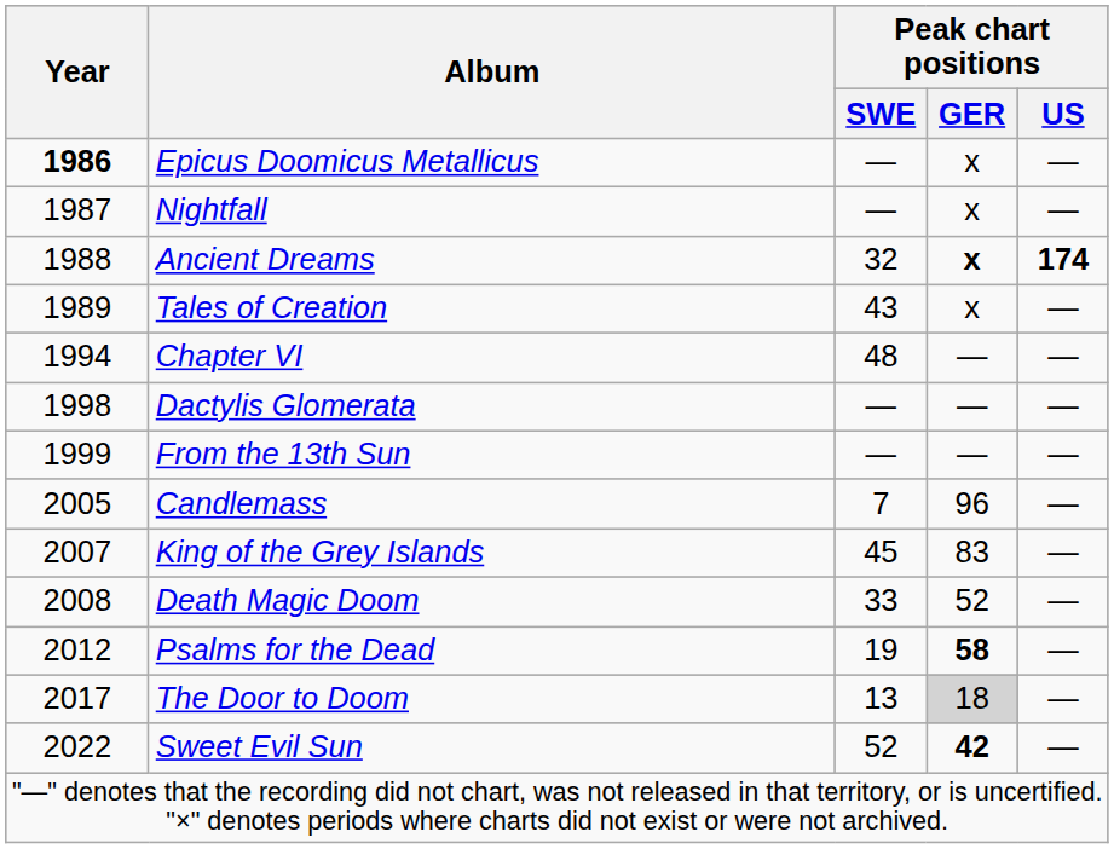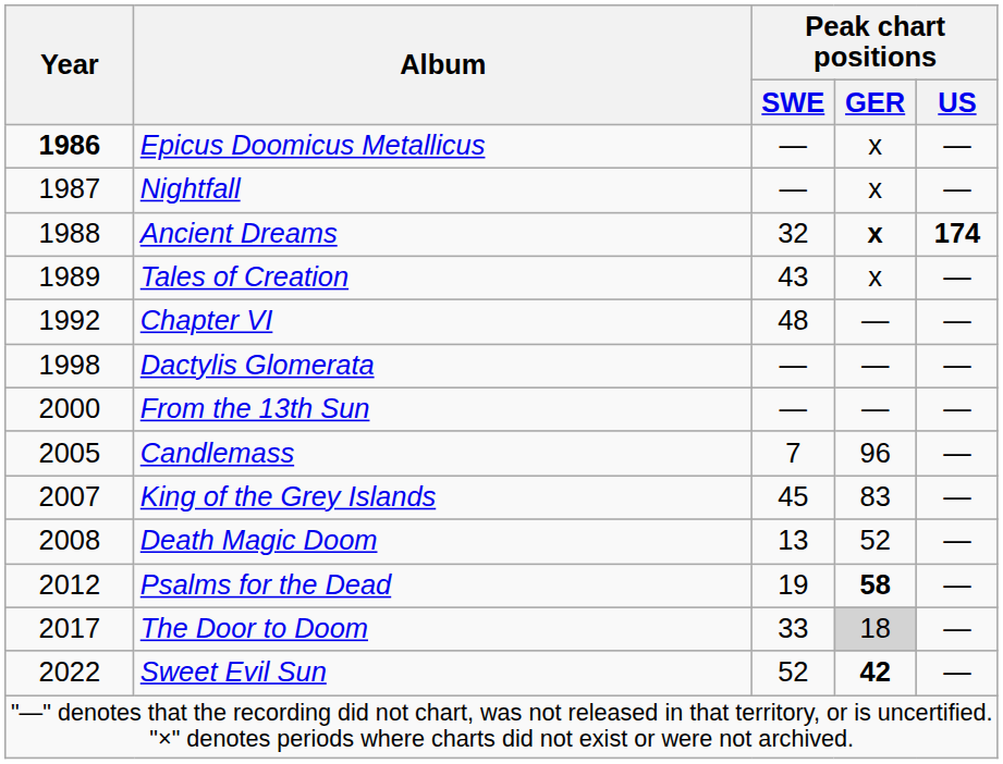 <table class="wikitable" style="text-align: center;">
 <tr>
 <th rowspan="2">Year</th>
 <th rowspan="2">Album</th>
 <th colspan="3">Peak chart positions</th>
 </tr>
 <tr>
 <th width="40px"><a href='#'>SWE</a><br></th>
 <th width="40px"><a href='#'>GER</a><br></th>
 <th width="40px"><a href='#'>US</a></th>
 </tr>
 <tr>
 <td><strong>1986</strong></td>
 <td style="text-align:left;"><em><a href='#'>Epicus Doomicus Metallicus</a></em></td>
 <td>—</td>
 <td>x</td>
 <td>—</td>
 </tr>
 <tr>
 <td>1987</td>
 <td style="text-align:left;"><em><a href='#'>Nightfall</a></em></td>
 <td>—</td>
 <td>x</td>
 <td>—</td>
 </tr>
 <tr>
 <td>1988</td>
 <td style="text-align:left;"><em><a href='#'>Ancient Dreams</a></em></td>
 <td>32</td>
 <td><strong>x</strong></td>
 <td><strong>174</strong></td>
 </tr>
 <tr>
 <td>1989</td>
 <td style="text-align:left;"><em><a href='#'>Tales of Creation</a></em></td>
 <td>43</td>
 <td>x</td>
 <td>—</td>
 </tr>
 <tr>
-<td>1994</td>
+<td>1992</td>
 <td style="text-align:left;"><em><a href='#'>Chapter VI</a></em></td>
 <td>48</td>
 <td>—</td>
 <td>—</td>
 </tr>
 <tr>
 <td>1998</td>
 <td style="text-align:left;"><em><a href='#'>Dactylis Glomerata</a></em></td>
 <td>—</td>
 <td>—</td>
 <td>—</td>
 </tr>
 <tr>
-<td>1999</td>
+<td>2000</td>
 <td style="text-align:left;"><em><a href='#'>From the 13th Sun</a></em></td>
 <td>—</td>
 <td>—</td>
 <td>—</td>
 </tr>
 <tr>
 <td>2005</td>
 <td style="text-align:left;"><em><a href='#'>Candlemass</a></em></td>
 <td>7</td>
 <td>96</td>
 <td>—</td>
 </tr>
 <tr>
 <td>2007</td>
 <td style="text-align:left;"><em><a href='#'>King of the Grey Islands</a></em></td>
 <td>45</td>
 <td>83</td>
 <td>—</td>
 </tr>
 <tr>
 <td>2008</td>
 <td style="text-align:left;"><em><a href='#'>Death Magic Doom</a></em></td>
-<td>33</td>
+<td>13</td>
 <td>52</td>
 <td>—</td>
 </tr>
 <tr>
 <td>2012</td>
 <td style="text-align:left;"><em><a href='#'>Psalms for the Dead</a></em></td>
 <td>19</td>
 <td><strong>58</strong></td>
 <td>—</td>
 </tr>
 <tr>
 <td>2017</td>
 <td style="text-align:left;"><em><a href='#'>The Door to Doom</a></em></td>
-<td>13</td>
+<td>33</td>
 <td style="background: lightgrey;">18</td>
 <td>—</td>
 </tr>
 <tr>
 <td>2022</td>
 <td style="text-align:left;"><em><a href='#'>Sweet Evil Sun</a></em></td>
 <td>52</td>
 <td><strong>42</strong></td>
 <td>—</td>
 </tr>
 <tr>
 <td colspan="11" style="font-size:85%;">"—" denotes that the recording did not chart, was not released in that territory, or is uncertified.<br>"×" denotes periods where charts did not exist or were not archived.</td>
 </tr>
 </table>
